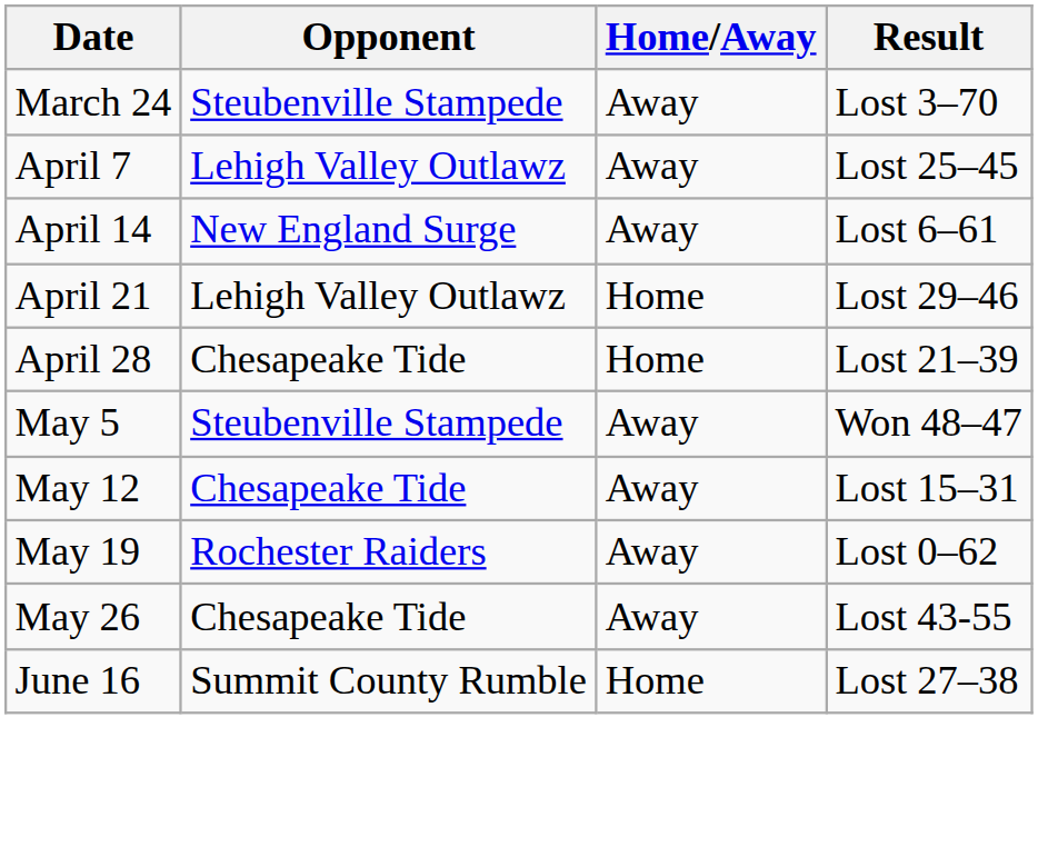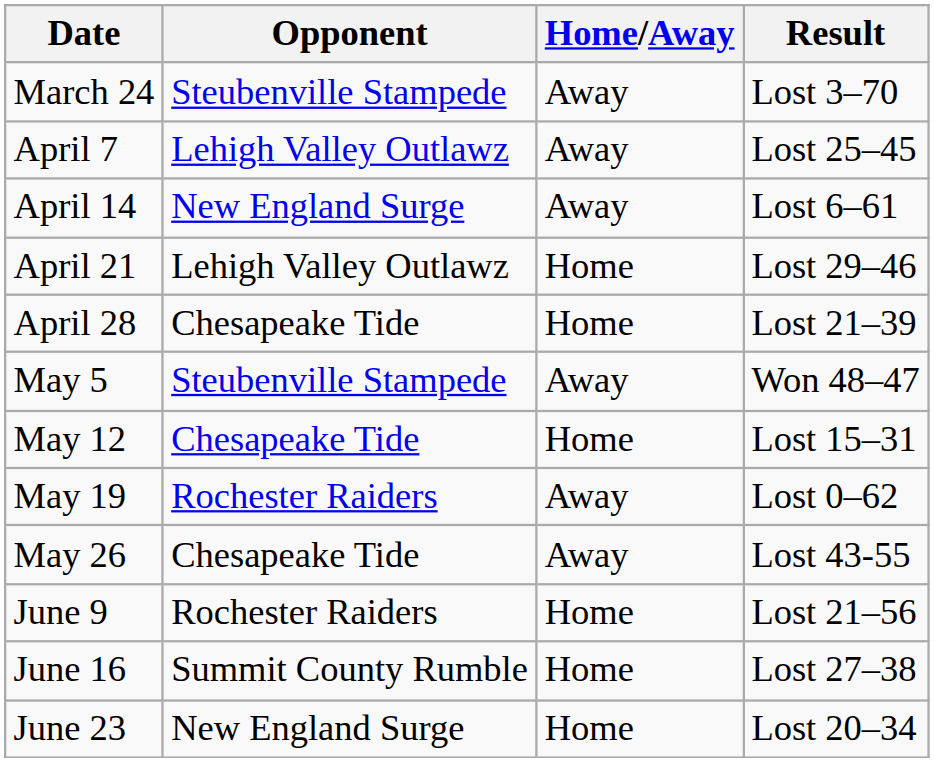 <table class="wikitable">
 <tr>
 <th>Date</th>
 <th>Opponent</th>
 <th><a href='#'>Home</a>/<a href='#'>Away</a></th>
 <th>Result</th>
 </tr>
 <tr>
 <td>March 24</td>
 <td><a href='#'>Steubenville Stampede</a></td>
 <td>Away</td>
 <td>Lost 3–70</td>
 </tr>
 <tr>
 <td>April 7</td>
 <td><a href='#'>Lehigh Valley Outlawz</a></td>
 <td>Away</td>
 <td>Lost 25–45</td>
 </tr>
 <tr>
 <td>April 14</td>
 <td><a href='#'>New England Surge</a></td>
 <td>Away</td>
 <td>Lost 6–61</td>
 </tr>
 <tr>
 <td>April 21</td>
 <td>Lehigh Valley Outlawz</td>
 <td>Home</td>
 <td>Lost 29–46</td>
 </tr>
 <tr>
 <td>April 28</td>
 <td>Chesapeake Tide</td>
 <td>Home</td>
 <td>Lost 21–39</td>
 </tr>
 <tr>
 <td>May 5</td>
 <td><a href='#'>Steubenville Stampede</a></td>
 <td>Away</td>
 <td>Won 48–47</td>
 </tr>
 <tr>
 <td>May 12</td>
 <td><a href='#'>Chesapeake Tide</a></td>
-<td>Away</td>
+<td>Home</td>
 <td>Lost 15–31</td>
 </tr>
 <tr>
 <td>May 19</td>
 <td><a href='#'>Rochester Raiders</a></td>
 <td>Away</td>
 <td>Lost 0–62</td>
 </tr>
 <tr>
 <td>May 26</td>
 <td>Chesapeake Tide</td>
 <td>Away</td>
 <td>Lost 43-55</td>
 </tr>
 <tr>
+<td>June 9</td>
+<td>Rochester Raiders</td>
+<td>Home</td>
+<td>Lost 21–56</td>
+</tr>
+<tr>
 <td>June 16</td>
 <td>Summit County Rumble</td>
 <td>Home</td>
 <td>Lost 27–38</td>
 </tr>
+<tr>
+<td>June 23</td>
+<td>New England Surge</td>
+<td>Home</td>
+<td>Lost 20–34</td>
+</tr>
 </table>
